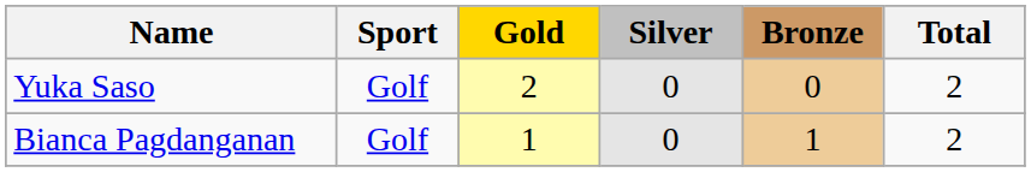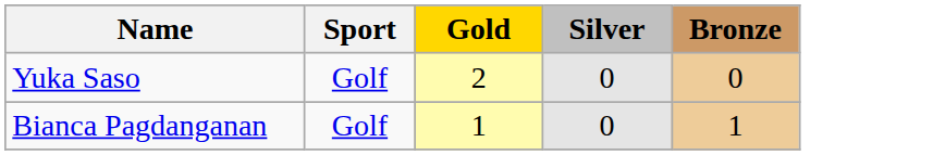 <table class="wikitable" style="text-align:center">
 <tr>
 <th width=150>Name</th>
 <th width=50>Sport</th>
 <td bgcolor=gold width=60><strong>Gold</strong></td>
 <td bgcolor=silver width=60><strong>Silver</strong></td>
 <td bgcolor=#cc9966 width=60><strong>Bronze</strong></td>
-<th width=60>Total</th>
 </tr>
 <tr>
 <td align=left><a href='#'>Yuka Saso</a></td>
 <td><a href='#'>Golf</a></td>
 <td bgcolor=#fffcaf>2</td>
 <td bgcolor=#e5e5e5>0</td>
 <td bgcolor=#eecc99>0</td>
-<td>2</td>
 </tr>
 <tr>
 <td align=left><a href='#'>Bianca Pagdanganan</a></td>
 <td><a href='#'>Golf</a></td>
 <td bgcolor=#fffcaf>1</td>
 <td bgcolor=#e5e5e5>0</td>
 <td bgcolor=#eecc99>1</td>
-<td>2</td>
 </tr>
 </table>
